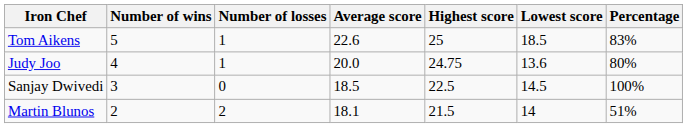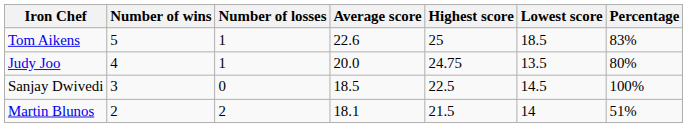 <table class="wikitable sortable">
 <tr>
 <th>Iron Chef</th>
 <th>Number of wins</th>
 <th>Number of losses</th>
 <th>Average score</th>
 <th>Highest score</th>
 <th>Lowest score</th>
 <th>Percentage</th>
 </tr>
 <tr>
 <td><a href='#'>Tom Aikens</a></td>
 <td>5</td>
 <td>1</td>
 <td>22.6</td>
 <td>25</td>
 <td>18.5</td>
 <td>83%</td>
 </tr>
 <tr>
 <td><a href='#'>Judy Joo</a></td>
 <td>4</td>
 <td>1</td>
 <td>20.0</td>
 <td>24.75</td>
-<td>13.6</td>
+<td>13.5</td>
 <td>80%</td>
 </tr>
 <tr>
 <td>Sanjay Dwivedi</td>
 <td>3</td>
 <td>0</td>
 <td>18.5</td>
 <td>22.5</td>
 <td>14.5</td>
 <td>100%</td>
 </tr>
 <tr>
 <td><a href='#'>Martin Blunos</a></td>
 <td>2</td>
 <td>2</td>
 <td>18.1</td>
 <td>21.5</td>
 <td>14</td>
 <td>51%</td>
 </tr>
 </table>
